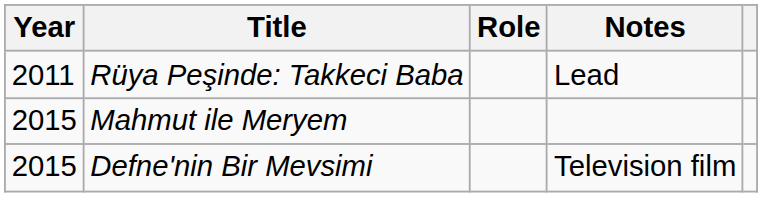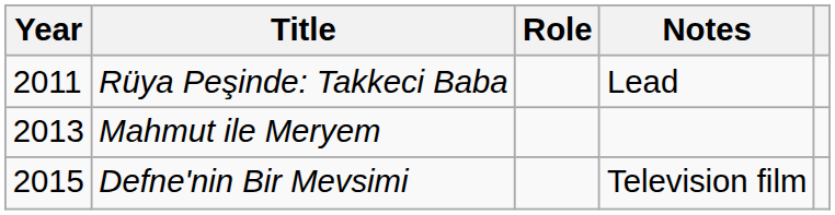 <table class="wikitable sortable">
 <tr>
 <th scope="col">Year</th>
 <th scope="col">Title</th>
 <th scope="col">Role</th>
 <th scope="col" class="unsortable">Notes</th>
 <th scope="col" class="unsortable"></th>
 </tr>
 <tr>
 <td>2011</td>
 <td><em>Rüya Peşinde: Takkeci Baba</em></td>
 <td></td>
 <td>Lead</td>
 <td></td>
 </tr>
 <tr>
-<td>2015</td>
+<td>2013</td>
 <td><em>Mahmut ile Meryem</em></td>
 <td></td>
 <td></td>
 <td></td>
 </tr>
 <tr>
 <td>2015</td>
 <td><em>Defne'nin Bir Mevsimi</em></td>
 <td></td>
 <td>Television film</td>
 <td></td>
 </tr>
 </table>
